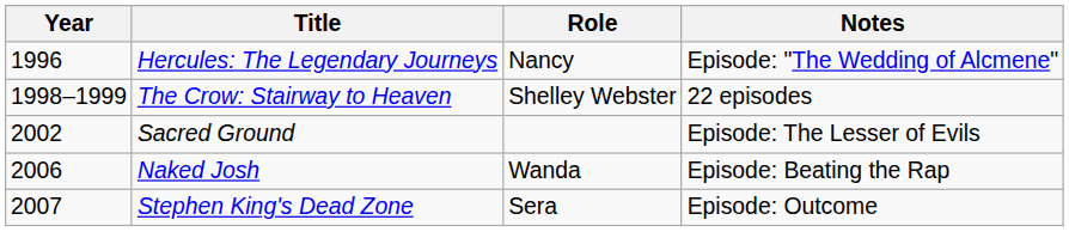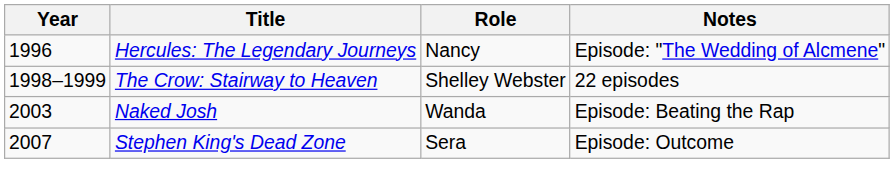 <table class="wikitable sortable">
 <tr>
 <th>Year</th>
 <th>Title</th>
 <th>Role</th>
 <th class="unsortable">Notes</th>
 </tr>
 <tr>
 <td>1996</td>
 <td><em><a href='#'>Hercules: The Legendary Journeys</a></em></td>
 <td>Nancy</td>
 <td>Episode: "<a href='#'>The Wedding of Alcmene</a>"</td>
 </tr>
 <tr>
 <td>1998–1999</td>
 <td data-sort-value="Crow: Stairway to Heaven, The"><em><a href='#'>The Crow: Stairway to Heaven</a></em></td>
 <td>Shelley Webster</td>
 <td>22 episodes</td>
 </tr>
 <tr>
-<td>2002</td>
-<td><em>Sacred Ground</em></td>
-<td></td>
-<td>Episode: The Lesser of Evils</td>
-</tr>
-<tr>
-<td>2006</td>
+<td>2003</td>
 <td><em><a href='#'>Naked Josh</a></em></td>
 <td>Wanda</td>
 <td>Episode: Beating the Rap</td>
 </tr>
 <tr>
 <td>2007</td>
 <td><em><a href='#'>Stephen King's Dead Zone</a></em></td>
 <td>Sera</td>
 <td>Episode: Outcome</td>
 </tr>
 </table>
